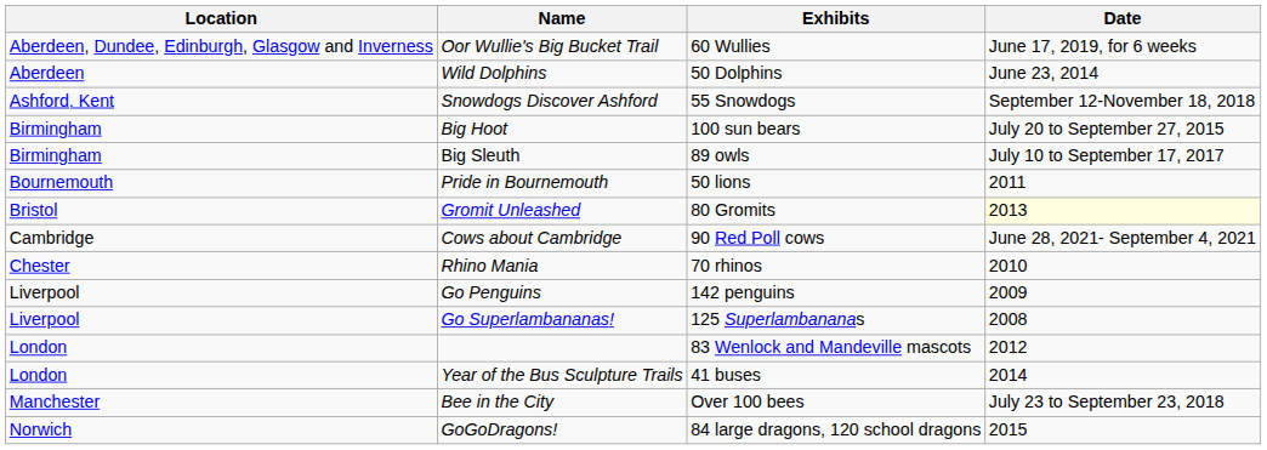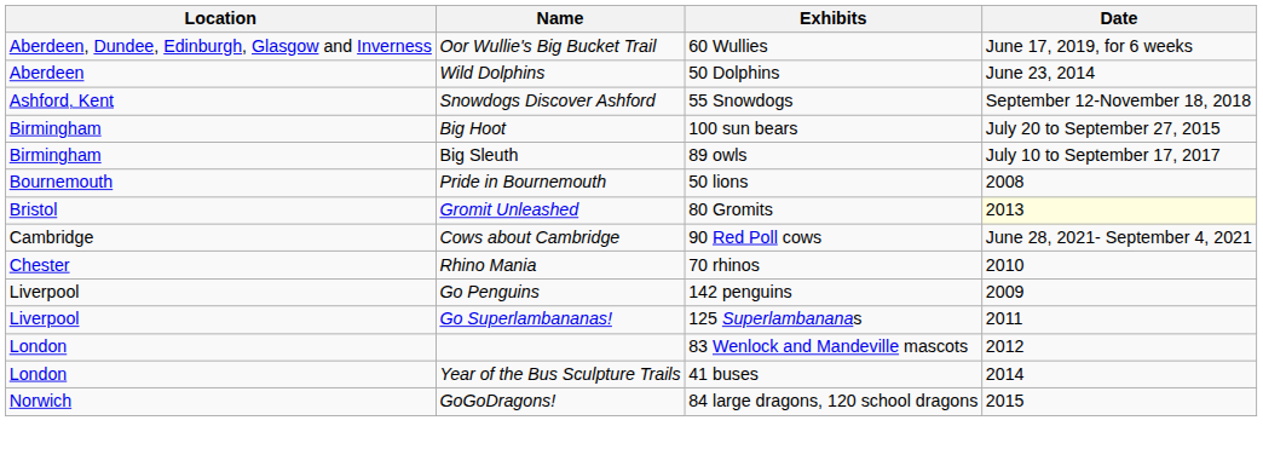 <table class="wikitable sortable">
 <tr>
 <th>Location</th>
 <th>Name</th>
 <th>Exhibits</th>
 <th>Date</th>
 </tr>
 <tr>
 <td><a href='#'>Aberdeen</a>, <a href='#'>Dundee</a>, <a href='#'>Edinburgh</a>, <a href='#'>Glasgow</a> and <a href='#'>Inverness</a></td>
 <td><em>Oor Wullie's Big Bucket Trail</em></td>
 <td>60 Wullies</td>
 <td>June 17, 2019, for 6 weeks</td>
 </tr>
 <tr>
 <td><a href='#'>Aberdeen</a></td>
 <td><em>Wild Dolphins</em></td>
 <td>50 Dolphins</td>
 <td>June 23, 2014</td>
 </tr>
 <tr>
 <td><a href='#'>Ashford, Kent</a></td>
 <td><em>Snowdogs Discover Ashford</em></td>
 <td>55 Snowdogs</td>
 <td>September 12-November 18, 2018</td>
 </tr>
 <tr>
 <td><a href='#'>Birmingham</a></td>
 <td><em>Big Hoot</em></td>
 <td>100 sun bears</td>
 <td>July 20 to September 27, 2015</td>
 </tr>
 <tr>
 <td><a href='#'>Birmingham</a></td>
 <td>Big Sleuth</td>
 <td>89 owls</td>
 <td>July 10 to September 17, 2017</td>
 </tr>
 <tr>
 <td><a href='#'>Bournemouth</a></td>
 <td><em>Pride in Bournemouth</em></td>
 <td>50 lions</td>
-<td>2011</td>
+<td>2008</td>
 </tr>
 <tr>
 <td><a href='#'>Bristol</a></td>
 <td><em><a href='#'>Gromit Unleashed</a></em></td>
 <td>80 Gromits</td>
 <td style="background: lightyellow;">2013</td>
 </tr>
 <tr>
 <td>Cambridge</td>
 <td><em>Cows about Cambridge</em></td>
 <td>90 <a href='#'>Red Poll</a> cows</td>
 <td>June 28, 2021- September 4, 2021</td>
 </tr>
 <tr>
 <td><a href='#'>Chester</a></td>
 <td><em>Rhino Mania</em></td>
 <td>70 rhinos</td>
 <td>2010</td>
 </tr>
 <tr>
 <td>Liverpool</td>
 <td><em>Go Penguins</em></td>
 <td>142 penguins</td>
 <td>2009</td>
 </tr>
 <tr>
 <td><a href='#'>Liverpool</a></td>
 <td><em><a href='#'>Go Superlambananas!</a></em></td>
 <td>125 <em><a href='#'>Superlambanana</a></em>s</td>
-<td>2008</td>
+<td>2011</td>
 </tr>
 <tr>
 <td><a href='#'>London</a></td>
 <td></td>
 <td>83 <a href='#'>Wenlock and Mandeville</a> mascots</td>
 <td>2012</td>
 </tr>
 <tr>
 <td><a href='#'>London</a></td>
 <td><em>Year of the Bus Sculpture Trails</em></td>
 <td>41  buses</td>
 <td>2014</td>
 </tr>
 <tr>
-<td><a href='#'>Manchester</a></td>
-<td><em>Bee in the City</em></td>
-<td>Over 100 bees</td>
-<td>July 23 to September 23, 2018</td>
-</tr>
-<tr>
 <td><a href='#'>Norwich</a></td>
 <td><em>GoGoDragons!</em></td>
 <td>84 large dragons, 120 school dragons</td>
 <td>2015</td>
 </tr>
 </table>
